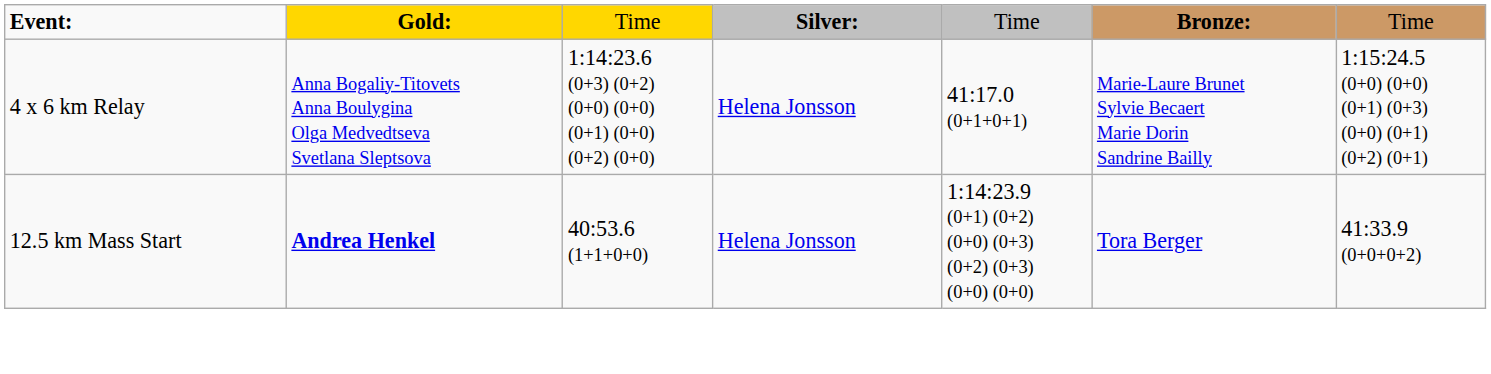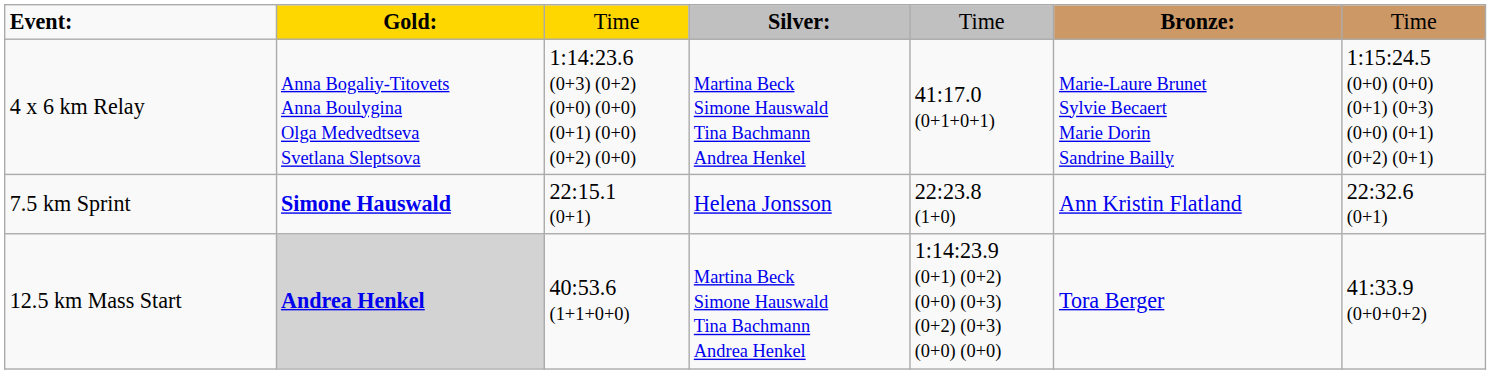 <table class="wikitable" width=85%>
 <tr>
 <td><strong>Event:</strong></td>
 <td style="text-align:center;background-color:gold;"><strong>Gold:</strong></td>
 <td style="text-align:center;background-color:gold;">Time</td>
 <td style="text-align:center;background-color:silver;"><strong>Silver:</strong></td>
 <td style="text-align:center;background-color:silver;">Time</td>
 <td style="text-align:center;background-color:#CC9966;"><strong>Bronze:</strong></td>
 <td style="text-align:center;background-color:#CC9966;">Time</td>
 </tr>
 <tr>
 <td>4 x 6 km Relay<br></td>
 <td><strong></strong>  <br><small><a href='#'>Anna Bogaliy-Titovets</a><br><a href='#'>Anna Boulygina</a><br><a href='#'>Olga Medvedtseva</a><br><a href='#'>Svetlana Sleptsova</a></small></td>
 <td>1:14:23.6<br><small>(0+3) (0+2)<br>(0+0) (0+0)<br>(0+1) (0+0)<br>(0+2) (0+0)</small></td>
-<td><a href='#'>Helena Jonsson</a><br><small></small></td>
+<td> <br><small><a href='#'>Martina Beck</a><br><a href='#'>Simone Hauswald</a><br><a href='#'>Tina Bachmann</a><br><a href='#'>Andrea Henkel</a></small></td>
 <td>41:17.0<br><small>(0+1+0+1)</small></td>
 <td>  <br><small><a href='#'>Marie-Laure Brunet</a><br><a href='#'>Sylvie Becaert</a><br><a href='#'>Marie Dorin</a><br><a href='#'>Sandrine Bailly</a></small></td>
 <td>1:15:24.5	 <br><small>(0+0) (0+0)<br>(0+1) (0+3)<br>(0+0) (0+1)<br>(0+2) (0+1)</small></td>
 </tr>
 <tr>
+<td>7.5 km Sprint<br></td>
+<td><strong><a href='#'>Simone Hauswald</a></strong><br><small></small></td>
+<td>22:15.1<br><small>(0+1)</small></td>
+<td><a href='#'>Helena Jonsson</a><br><small></small></td>
+<td>22:23.8<br><small>(1+0)</small></td>
+<td><a href='#'>Ann Kristin Flatland</a><br><small></small></td>
+<td>22:32.6<br><small>(0+1)</small></td>
+</tr>
+<tr>
 <td>12.5 km Mass Start<br></td>
-<td><strong><a href='#'>Andrea Henkel</a></strong><br><small></small></td>
+<td style="background: lightgrey;"><strong><a href='#'>Andrea Henkel</a></strong><br><small></small></td>
 <td>40:53.6<br><small>(1+1+0+0)</small></td>
-<td><a href='#'>Helena Jonsson</a><br><small></small></td>
+<td> <br><small><a href='#'>Martina Beck</a><br><a href='#'>Simone Hauswald</a><br><a href='#'>Tina Bachmann</a><br><a href='#'>Andrea Henkel</a></small></td>
 <td>1:14:23.9 <br><small>(0+1) (0+2)<br>(0+0) (0+3)<br>(0+2) (0+3)<br>(0+0) (0+0)</small></td>
 <td><a href='#'>Tora Berger</a><br><small></small></td>
 <td>41:33.9<br><small>(0+0+0+2)</small></td>
 </tr>
 </table>
